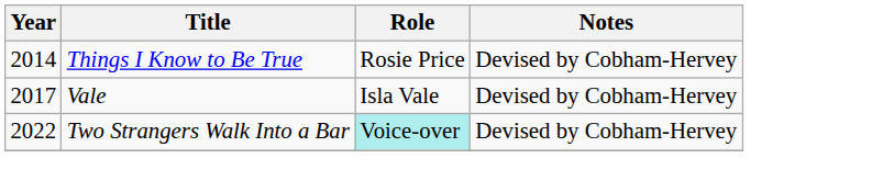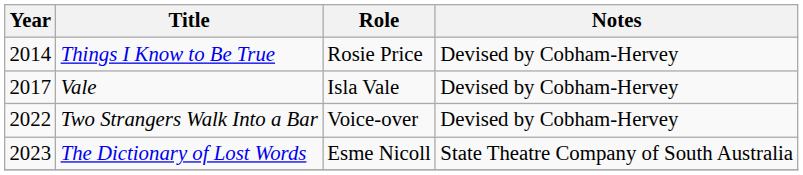 <table class="wikitable">
 <tr>
 <th>Year</th>
 <th>Title</th>
 <th>Role</th>
 <th class="wikitable">Notes</th>
 </tr>
 <tr>
 <td>2014</td>
 <td><em><a href='#'>Things I Know to Be True</a></em></td>
 <td>Rosie Price</td>
 <td>Devised by Cobham-Hervey</td>
 </tr>
 <tr>
 <td>2017</td>
 <td><em>Vale</em></td>
 <td>Isla Vale</td>
 <td>Devised by Cobham-Hervey</td>
 </tr>
 <tr>
 <td>2022</td>
 <td><em>Two Strangers Walk Into a Bar</em></td>
-<td style="background: paleturquoise;">Voice-over</td>
+<td>Voice-over</td>
 <td>Devised by Cobham-Hervey</td>
+</tr>
+<tr>
+<td>2023</td>
+<td><em><a href='#'>The Dictionary of Lost Words</a></em></td>
+<td>Esme Nicoll</td>
+<td>State Theatre Company of South Australia</td>
 </tr>
 <tr>
 </tr>
 </table>
